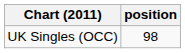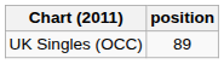 <table class="wikitable">
 <tr>
 <th>Chart (2011)</th>
 <th>position</th>
 </tr>
 <tr>
 <td>UK Singles (OCC)</td>
-<td style="text-align:center;">98</td>
+<td style="text-align:center;">89</td>
 </tr>
 </table>
